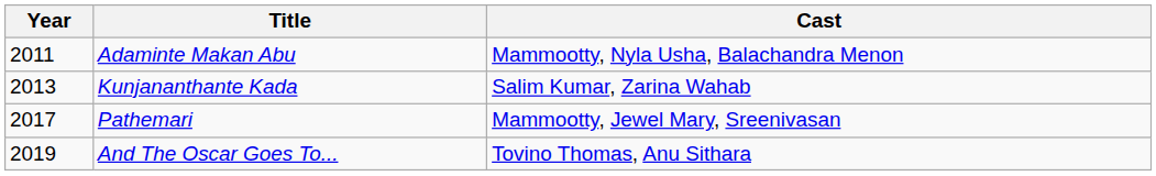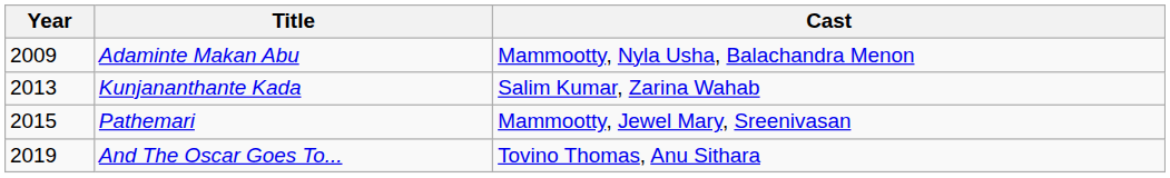 <table class="wikitable" style="width:100%;">
 <tr>
 <th>Year</th>
 <th>Title</th>
 <th>Cast</th>
 </tr>
 <tr>
-<td>2011</td>
+<td>2009</td>
 <td><em><a href='#'>Adaminte Makan Abu</a></em></td>
 <td><a href='#'>Mammootty</a>, <a href='#'>Nyla Usha</a>, <a href='#'>Balachandra Menon</a></td>
 </tr>
 <tr>
 <td>2013</td>
 <td><em><a href='#'>Kunjananthante Kada</a></em></td>
 <td><a href='#'>Salim Kumar</a>, <a href='#'>Zarina Wahab</a></td>
 </tr>
 <tr>
-<td>2017</td>
+<td>2015</td>
 <td><em><a href='#'>Pathemari</a></em></td>
 <td><a href='#'>Mammootty</a>, <a href='#'>Jewel Mary</a>, <a href='#'>Sreenivasan</a></td>
 </tr>
 <tr>
 <td>2019</td>
 <td><em><a href='#'>And The Oscar Goes To...</a></em></td>
 <td><a href='#'>Tovino Thomas</a>, <a href='#'>Anu Sithara</a></td>
 </tr>
 </table>
